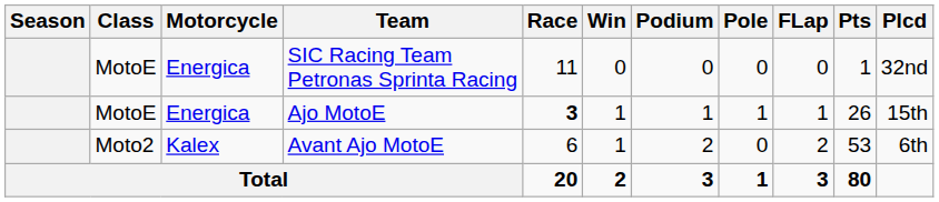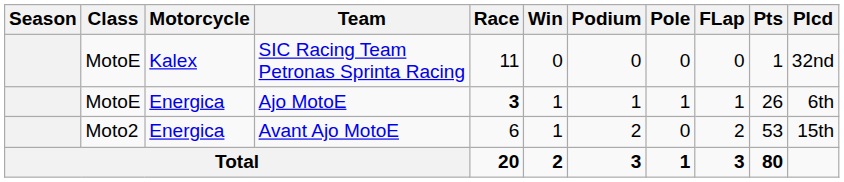 <table class="wikitable" style=text-align:right;">
 <tr>
 <th>Season</th>
 <th>Class</th>
 <th>Motorcycle</th>
 <th>Team</th>
 <th>Race</th>
 <th>Win</th>
 <th>Podium</th>
 <th>Pole</th>
 <th>FLap</th>
 <th>Pts</th>
 <th>Plcd</th>
 </tr>
 <tr>
 <th></th>
 <td>MotoE</td>
-<td style="text-align:left;"><a href='#'>Energica</a></td>
+<td style="text-align:left;"><a href='#'>Kalex</a></td>
 <td style="text-align:left;"><a href='#'>SIC Racing Team</a><br><a href='#'>Petronas Sprinta Racing</a></td>
 <td>11</td>
 <td>0</td>
 <td>0</td>
 <td>0</td>
 <td>0</td>
 <td>1</td>
 <td>32nd</td>
 </tr>
 <tr>
 <th></th>
 <td>MotoE</td>
 <td style="text-align:left;"><a href='#'>Energica</a></td>
 <td style="text-align:left;"><a href='#'>Ajo MotoE</a></td>
 <td><strong>3</strong></td>
 <td>1</td>
 <td>1</td>
 <td>1</td>
 <td>1</td>
 <td>26</td>
-<td>15th</td>
+<td>6th</td>
 </tr>
 <tr>
 <th></th>
 <td style="text-align:left;">Moto2</td>
-<td style="text-align:left;"><a href='#'>Kalex</a></td>
+<td style="text-align:left;"><a href='#'>Energica</a></td>
 <td style="text-align:left;"><a href='#'>Avant Ajo MotoE</a></td>
 <td>6</td>
 <td>1</td>
 <td>2</td>
 <td>0</td>
 <td>2</td>
 <td>53</td>
-<td>6th</td>
+<td>15th</td>
 </tr>
 <tr>
 <th colspan="4">Total</th>
 <td><strong>20</strong></td>
 <td><strong>2</strong></td>
 <td><strong>3</strong></td>
 <td><strong>1</strong></td>
 <td><strong>3</strong></td>
 <td><strong>80</strong></td>
 <td></td>
 </tr>
 </table>
